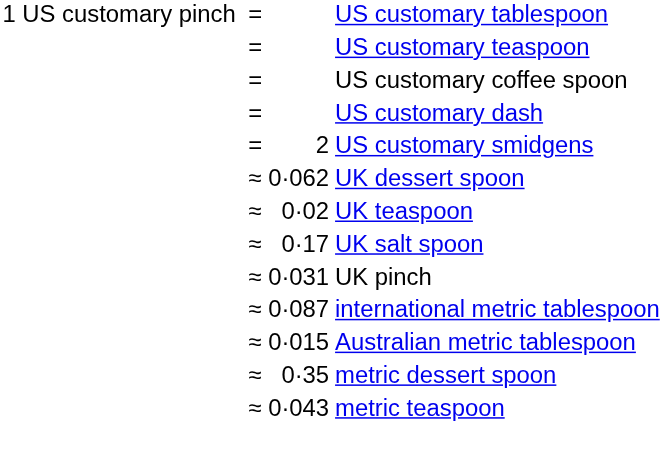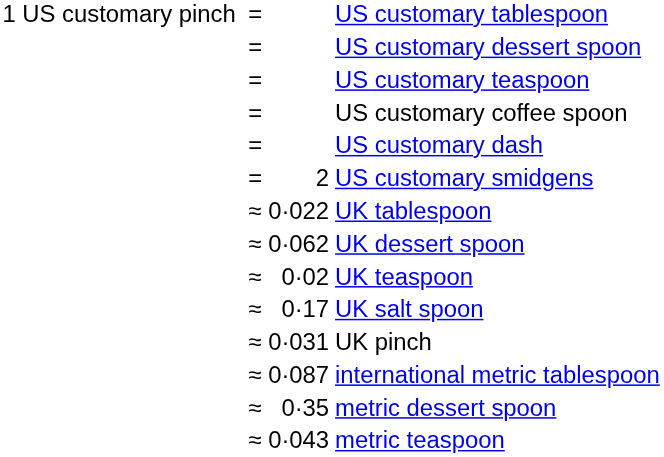 <table>
 <tr>
 <td>1 US customary pinch </td>
 <td>=</td>
 <td align=right></td>
 <td><a href='#'>US customary tablespoon</a></td>
+</tr>
+<tr>
+<td></td>
+<td>=</td>
+<td align=right></td>
+<td><a href='#'>US customary dessert spoon</a></td>
 </tr>
 <tr>
 <td></td>
 <td>=</td>
 <td align=right></td>
 <td><a href='#'>US customary teaspoon</a></td>
 </tr>
 <tr>
 <td></td>
 <td>=</td>
 <td align=right></td>
 <td>US customary coffee spoon</td>
 </tr>
 <tr>
 <td></td>
 <td>=</td>
 <td align=right></td>
 <td><a href='#'>US customary dash</a></td>
 </tr>
 <tr>
 <td></td>
 <td>=</td>
 <td align=right>2</td>
 <td><a href='#'>US customary smidgens</a></td>
+</tr>
+<tr>
+<td></td>
+<td>≈</td>
+<td align=right>0·022</td>
+<td><a href='#'>UK tablespoon</a></td>
 </tr>
 <tr>
 <td></td>
 <td>≈</td>
 <td align=right>0·062</td>
 <td><a href='#'>UK dessert spoon</a></td>
 </tr>
 <tr>
 <td></td>
 <td>≈</td>
 <td align=right>0·02</td>
 <td><a href='#'>UK teaspoon</a></td>
 </tr>
 <tr>
 <td></td>
 <td>≈</td>
 <td align=right>0·17</td>
 <td><a href='#'>UK salt spoon</a></td>
 </tr>
 <tr>
 <td></td>
 <td>≈</td>
 <td align=right>0·031</td>
 <td>UK pinch</td>
 </tr>
 <tr>
 <td></td>
 <td>≈</td>
 <td align=right>0·087</td>
 <td><a href='#'>international metric tablespoon</a></td>
 </tr>
 <tr>
 <td></td>
 <td>≈</td>
-<td align=right>0·015</td>
-<td><a href='#'>Australian metric tablespoon</a></td>
-</tr>
-<tr>
-<td></td>
-<td>≈</td>
 <td align=right>0·35</td>
 <td><a href='#'>metric dessert spoon</a></td>
 </tr>
 <tr>
 <td></td>
 <td>≈</td>
 <td align=right>0·043</td>
 <td><a href='#'>metric teaspoon</a></td>
 </tr>
 </table>
